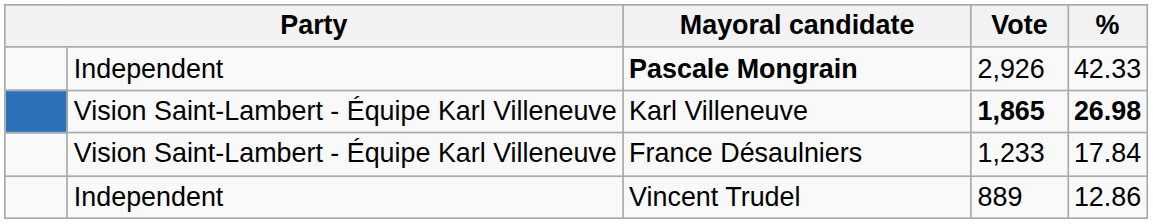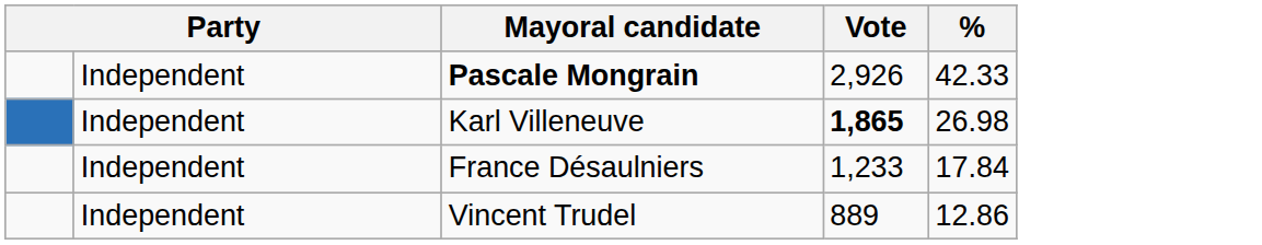 <table class="wikitable">
 <tr>
 <th bgcolor="#DDDDFF" width="230px" colspan="2">Party</th>
 <th bgcolor="#DDDDFF" width="200px">Mayoral candidate</th>
 <th bgcolor="#DDDDFF" width="50px">Vote</th>
 <th bgcolor="#DDDDFF" width="30px">%</th>
 </tr>
 <tr>
 <td> </td>
 <td>Independent</td>
 <td><strong>Pascale Mongrain</strong></td>
 <td>2,926</td>
 <td>42.33</td>
 </tr>
 <tr>
 <td bgcolor=#2a71b8 width="30px"> </td>
-<td>Vision Saint-Lambert - Équipe Karl Villeneuve</td>
+<td>Independent</td>
 <td>Karl Villeneuve</td>
 <td><strong>1,865</strong></td>
-<td><strong>26.98</strong></td>
+<td>26.98</td>
 </tr>
 <tr>
 <td> </td>
-<td>Vision Saint-Lambert - Équipe Karl Villeneuve</td>
+<td>Independent</td>
 <td>France Désaulniers</td>
 <td>1,233</td>
 <td>17.84</td>
 </tr>
 <tr>
 <td> </td>
 <td>Independent</td>
 <td>Vincent Trudel</td>
 <td>889</td>
 <td>12.86</td>
 </tr>
 </table>
